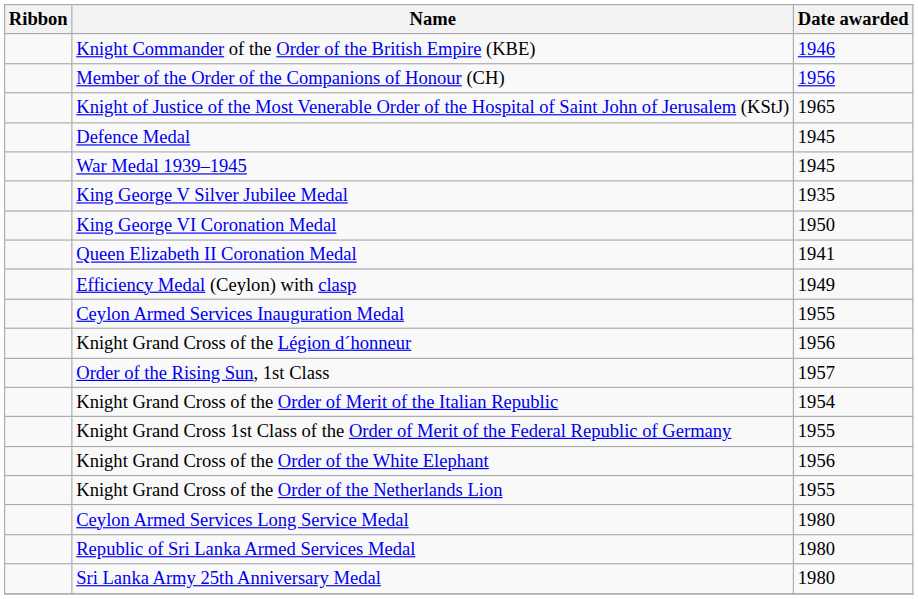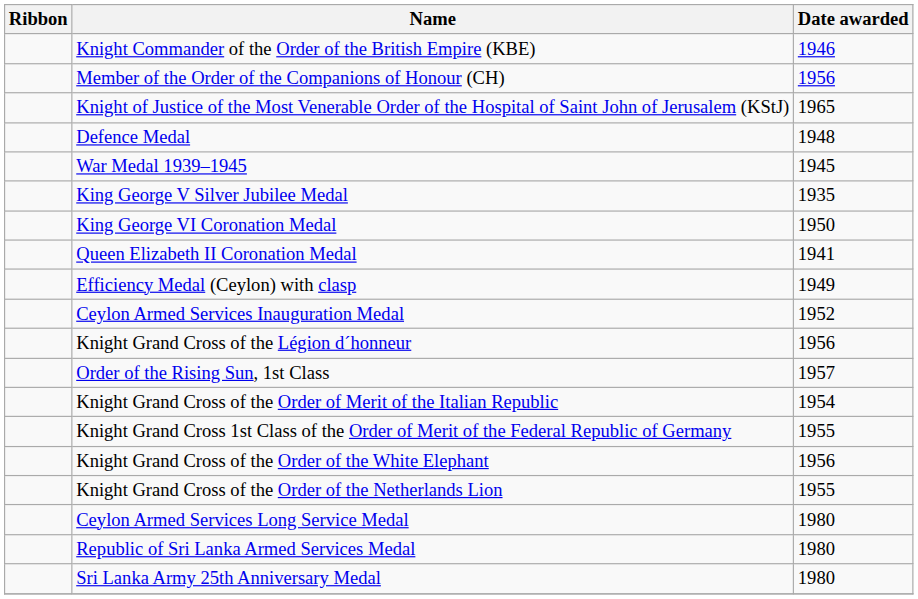 <table class="wikitable">
 <tr>
 <th>Ribbon</th>
 <th>Name</th>
 <th>Date awarded</th>
 </tr>
 <tr>
 <td></td>
 <td><a href='#'>Knight Commander</a> of the <a href='#'>Order of the British Empire</a> (KBE)</td>
 <td><a href='#'>1946</a></td>
 </tr>
 <tr>
 <td></td>
 <td><a href='#'>Member of the Order of the Companions of Honour</a> (CH)</td>
 <td><a href='#'>1956</a></td>
 </tr>
 <tr>
 <td></td>
 <td><a href='#'>Knight of Justice of the Most Venerable Order of the Hospital of Saint John of Jerusalem</a> (KStJ)</td>
 <td>1965</td>
 </tr>
 <tr>
 <td></td>
 <td><a href='#'>Defence Medal</a></td>
-<td>1945</td>
+<td>1948</td>
 </tr>
 <tr>
 <td></td>
 <td><a href='#'>War Medal 1939–1945</a></td>
 <td>1945</td>
 </tr>
 <tr>
 <td></td>
 <td><a href='#'>King George V Silver Jubilee Medal</a></td>
 <td>1935</td>
 </tr>
 <tr>
 <td></td>
 <td><a href='#'>King George VI Coronation Medal</a></td>
 <td>1950</td>
 </tr>
 <tr>
 <td></td>
 <td><a href='#'>Queen Elizabeth II Coronation Medal</a></td>
 <td>1941</td>
 </tr>
 <tr>
 <td></td>
 <td><a href='#'>Efficiency Medal</a> (Ceylon) with <a href='#'>clasp</a></td>
 <td>1949</td>
 </tr>
 <tr>
 <td></td>
 <td><a href='#'>Ceylon Armed Services Inauguration Medal</a></td>
-<td>1955</td>
+<td>1952</td>
 </tr>
 <tr>
 <td></td>
 <td>Knight Grand Cross of the <a href='#'>Légion d´honneur</a></td>
 <td>1956</td>
 </tr>
 <tr>
 <td></td>
 <td><a href='#'>Order of the Rising Sun</a>, 1st Class</td>
 <td>1957</td>
 </tr>
 <tr>
 <td></td>
 <td>Knight Grand Cross of the <a href='#'>Order of Merit of the Italian Republic</a></td>
 <td>1954</td>
 </tr>
 <tr>
 <td></td>
 <td>Knight Grand Cross 1st Class of the <a href='#'>Order of Merit of the Federal Republic of Germany</a></td>
 <td>1955</td>
 </tr>
 <tr>
 <td></td>
 <td>Knight Grand Cross of the <a href='#'>Order of the White Elephant</a></td>
 <td>1956</td>
 </tr>
 <tr>
 <td></td>
 <td>Knight Grand Cross of the <a href='#'>Order of the Netherlands Lion</a></td>
 <td>1955</td>
 </tr>
 <tr>
 <td></td>
 <td><a href='#'>Ceylon Armed Services Long Service Medal</a></td>
 <td>1980</td>
 </tr>
 <tr>
 <td></td>
 <td><a href='#'>Republic of Sri Lanka Armed Services Medal</a></td>
 <td>1980</td>
 </tr>
 <tr>
 <td></td>
 <td><a href='#'>Sri Lanka Army 25th Anniversary Medal</a></td>
 <td>1980</td>
 </tr>
 <tr>
 </tr>
 </table>
